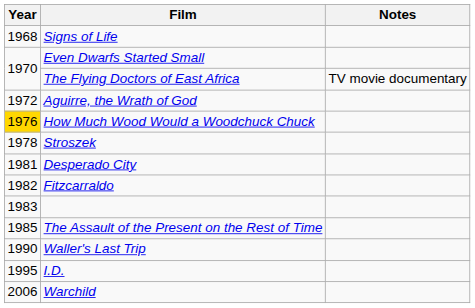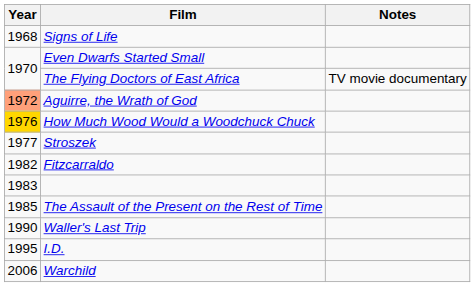 <table class="wikitable">
 <tr>
 <th>Year</th>
 <th>Film</th>
 <th>Notes</th>
 </tr>
 <tr>
 <td>1968</td>
 <td><em><a href='#'>Signs of Life</a></em></td>
 <td></td>
 </tr>
 <tr>
 <td rowspan="2">1970</td>
 <td><em><a href='#'>Even Dwarfs Started Small</a></em></td>
 <td></td>
 </tr>
 <tr>
 <td><em><a href='#'>The Flying Doctors of East Africa</a></em></td>
 <td>TV movie documentary</td>
 </tr>
 <tr>
-<td>1972</td>
+<td style="background: lightsalmon;">1972</td>
 <td><em><a href='#'>Aguirre, the Wrath of God</a></em></td>
 <td></td>
 </tr>
 <tr>
 <td style="background: gold;">1976</td>
 <td><em><a href='#'>How Much Wood Would a Woodchuck Chuck</a></em></td>
 <td></td>
 </tr>
 <tr>
-<td>1978</td>
+<td>1977</td>
 <td><em><a href='#'>Stroszek</a></em></td>
-<td></td>
-</tr>
-<tr>
-<td>1981</td>
-<td><em><a href='#'>Desperado City</a></em></td>
 <td></td>
 </tr>
 <tr>
 <td>1982</td>
 <td><em><a href='#'>Fitzcarraldo</a></em></td>
 <td></td>
 </tr>
 <tr>
 <td>1983</td>
 <td><em></em></td>
 <td></td>
 </tr>
 <tr>
 <td>1985</td>
 <td><em><a href='#'>The Assault of the Present on the Rest of Time</a></em></td>
 <td></td>
 </tr>
 <tr>
 <td>1990</td>
 <td><em><a href='#'>Waller's Last Trip</a></em></td>
 <td></td>
 </tr>
 <tr>
 <td>1995</td>
 <td><em><a href='#'>I.D.</a></em></td>
 <td></td>
 </tr>
 <tr>
 <td>2006</td>
 <td><em><a href='#'>Warchild</a></em></td>
 <td></td>
 </tr>
 </table>
